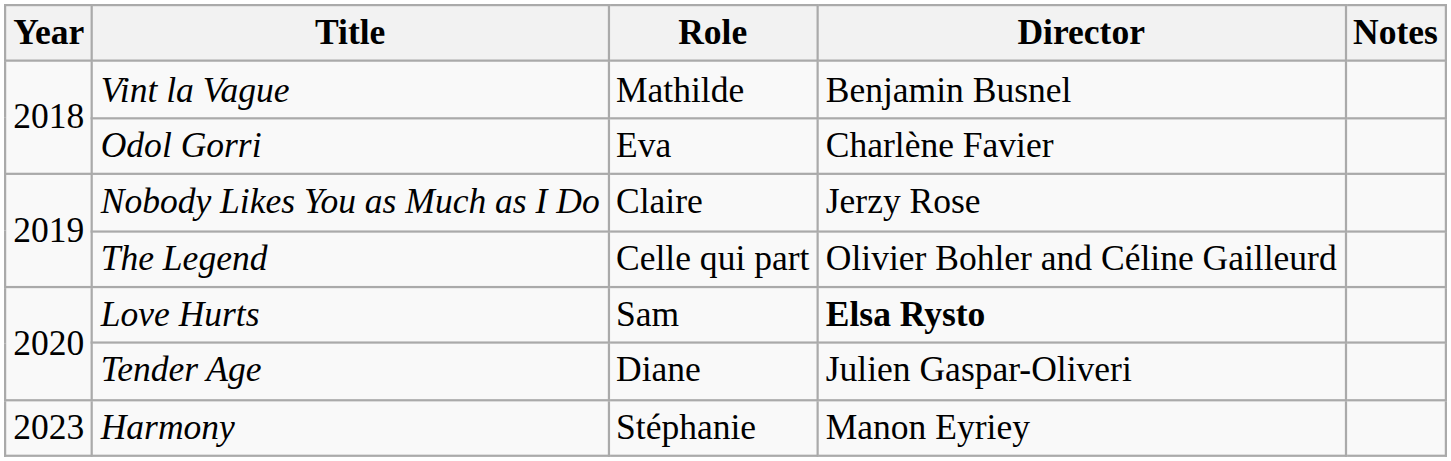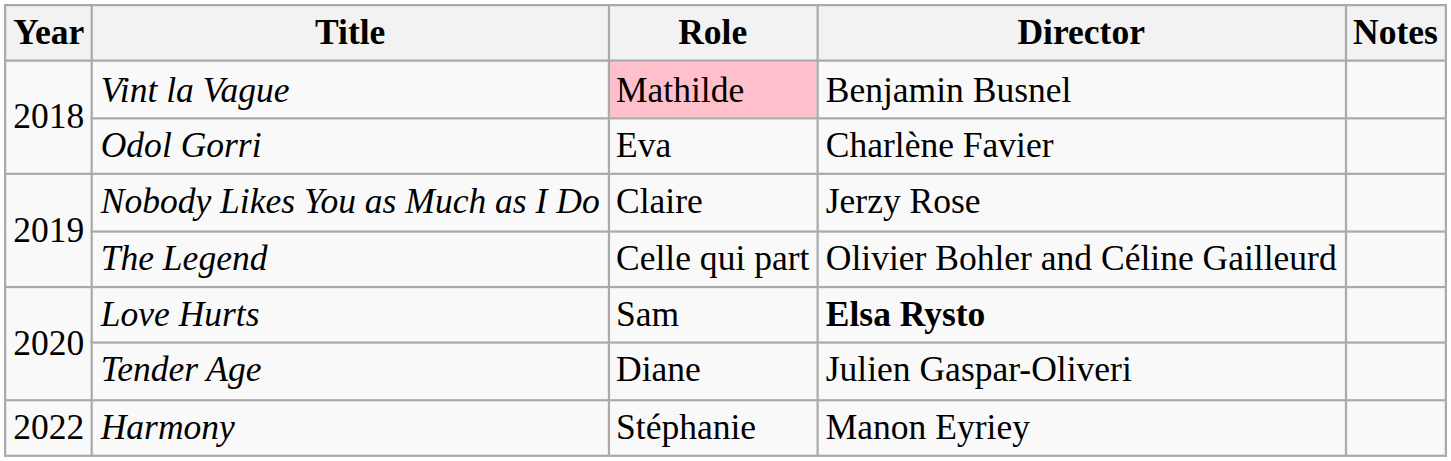 <table class="wikitable">
 <tr>
 <th>Year</th>
 <th>Title</th>
 <th>Role</th>
 <th>Director</th>
 <th>Notes</th>
 </tr>
 <tr>
 <td rowspan="2">2018</td>
 <td><em>Vint la Vague</em></td>
-<td>Mathilde</td>
+<td style="background: pink;">Mathilde</td>
 <td>Benjamin Busnel</td>
 <td></td>
 </tr>
 <tr>
 <td><em>Odol Gorri</em></td>
 <td>Eva</td>
 <td>Charlène Favier</td>
 <td></td>
 </tr>
 <tr>
 <td rowspan="2">2019</td>
 <td><em>Nobody Likes You as Much as I Do</em></td>
 <td>Claire</td>
 <td>Jerzy Rose</td>
 <td></td>
 </tr>
 <tr>
 <td><em>The Legend</em></td>
 <td>Celle qui part</td>
 <td>Olivier Bohler and Céline Gailleurd</td>
 <td></td>
 </tr>
 <tr>
 <td rowspan="2">2020</td>
 <td><em>Love Hurts</em></td>
 <td>Sam</td>
 <td><strong>Elsa Rysto</strong></td>
 <td></td>
 </tr>
 <tr>
 <td><em>Tender Age</em></td>
 <td>Diane</td>
 <td>Julien Gaspar-Oliveri</td>
 <td></td>
 </tr>
 <tr>
-<td>2023</td>
+<td>2022</td>
 <td><em>Harmony</em></td>
 <td>Stéphanie</td>
 <td>Manon Eyriey</td>
 <td></td>
 </tr>
 </table>
